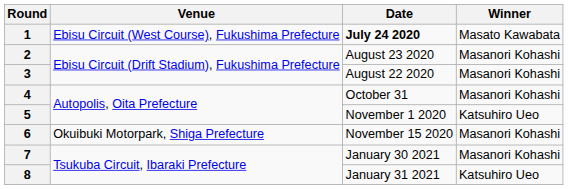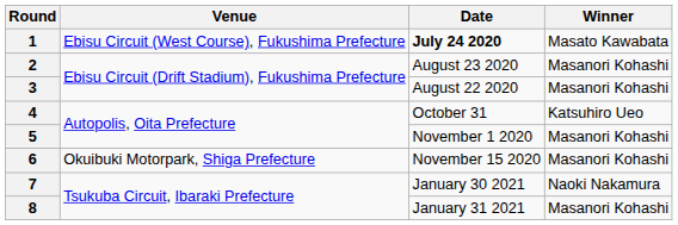 <table class="wikitable">
 <tr>
 <th>Round</th>
 <th>Venue</th>
 <th>Date</th>
 <th>Winner</th>
 </tr>
 <tr>
 <th>1</th>
 <td><a href='#'>Ebisu Circuit (West Course)</a>, <a href='#'>Fukushima Prefecture</a></td>
 <td><strong>July 24 2020</strong></td>
 <td>Masato Kawabata</td>
 </tr>
 <tr>
 <th>2</th>
 <td rowspan="2"><a href='#'>Ebisu Circuit (Drift Stadium)</a>, <a href='#'>Fukushima Prefecture</a></td>
 <td>August 23 2020</td>
 <td>Masanori Kohashi</td>
 </tr>
 <tr>
 <th>3</th>
 <td>August 22 2020</td>
 <td>Masanori Kohashi</td>
 </tr>
 <tr>
 <th>4</th>
 <td rowspan="2"><a href='#'>Autopolis</a>, <a href='#'>Oita Prefecture</a></td>
 <td>October 31</td>
-<td>Masanori Kohashi</td>
+<td>Katsuhiro Ueo</td>
 </tr>
 <tr>
 <th>5</th>
 <td>November 1 2020</td>
-<td>Katsuhiro Ueo</td>
+<td>Masanori Kohashi</td>
 </tr>
 <tr>
 <th>6</th>
 <td>Okuibuki Motorpark, <a href='#'>Shiga Prefecture</a></td>
 <td>November 15 2020</td>
 <td>Masanori Kohashi</td>
 </tr>
 <tr>
 <th>7</th>
 <td rowspan="2"><a href='#'>Tsukuba Circuit</a>, <a href='#'>Ibaraki Prefecture</a></td>
 <td>January 30 2021</td>
-<td>Masanori Kohashi</td>
+<td>Naoki Nakamura</td>
 </tr>
 <tr>
 <th>8</th>
 <td>January 31 2021</td>
-<td>Katsuhiro Ueo</td>
+<td>Masanori Kohashi</td>
 </tr>
 </table>
